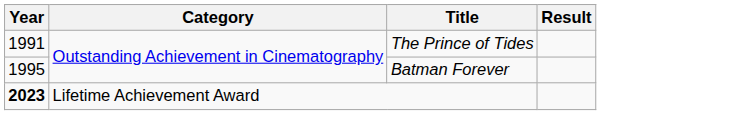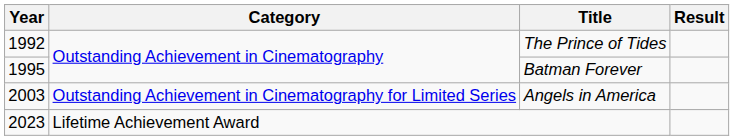 <table class="wikitable">
 <tr>
 <th>Year</th>
 <th>Category</th>
 <th>Title</th>
 <th>Result</th>
 </tr>
 <tr>
-<td>1991</td>
+<td>1992</td>
 <td rowspan=2><a href='#'>Outstanding Achievement in Cinematography</a></td>
 <td><em>The Prince of Tides</em></td>
 <td></td>
 </tr>
 <tr>
 <td>1995</td>
 <td><em>Batman Forever</em></td>
 <td></td>
 </tr>
 <tr>
-<td><strong>2023</strong></td>
+<td>2003</td>
+<td><a href='#'>Outstanding Achievement in Cinematography for Limited Series</a></td>
+<td><em>Angels in America</em></td>
+<td></td>
+</tr>
+<tr>
+<td>2023</td>
 <td colspan=2>Lifetime Achievement Award</td>
 <td></td>
 </tr>
 </table>
